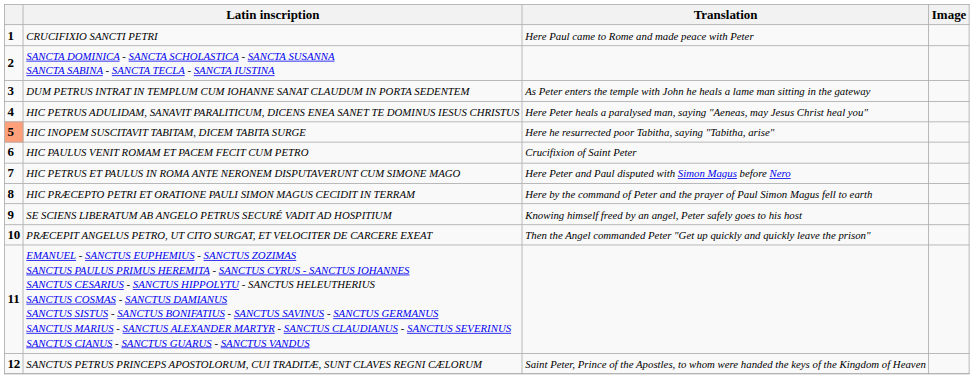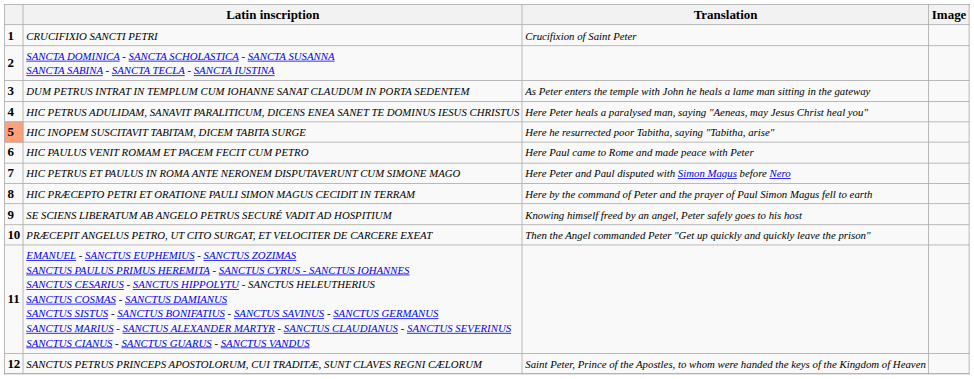 <table class="wikitable">
 <tr>
 <th></th>
 <th>Latin inscription</th>
 <th>Translation</th>
 <th>Image</th>
 </tr>
 <tr>
 <td><strong>1</strong></td>
 <td><small><em>CRUCIFIXIO SANCTI PETRI</em></small></td>
-<td><small><em>Here Paul came to Rome and made peace with Peter</em></small></td>
+<td><small><em>Crucifixion of Saint Peter</em> </small></td>
 <td></td>
 </tr>
 <tr>
 <td><strong>2</strong></td>
 <td><small><em><a href='#'>SANCTA DOMINICA</a> - <a href='#'>SANCTA SCHOLASTICA</a> - <a href='#'>SANCTA SUSANNA</a><br> <a href='#'>SANCTA SABINA</a> - <a href='#'>SANCTA TECLA</a> - <a href='#'>SANCTA IUSTINA</a></em></small></td>
 <td></td>
 <td></td>
 </tr>
 <tr>
 <td><strong>3</strong></td>
 <td><small><em>DUM PETRUS INTRAT IN TEMPLUM CUM IOHANNE SANAT CLAUDUM IN PORTA SEDENTEM</em></small></td>
 <td><small><em>As Peter enters the temple with John he heals a lame man sitting in the gateway</em></small></td>
 <td></td>
 </tr>
 <tr>
 <td><strong>4</strong></td>
 <td><small><em>HIC PETRUS ADULIDAM, SANAVIT PARALITICUM, DICENS ENEA SANET TE DOMINUS IESUS CHRISTUS</em></small></td>
 <td><small><em>Here Peter heals a paralysed man, saying "Aeneas, may Jesus Christ heal you"</em></small></td>
 <td></td>
 </tr>
 <tr>
 <td style="background: lightsalmon;"><strong>5</strong></td>
 <td><small><em>HIC INOPEM SUSCITAVIT TABITAM, DICEM TABITA SURGE</em></small></td>
 <td><small><em>Here he resurrected poor Tabitha, saying "Tabitha, arise"</em></small></td>
 <td></td>
 </tr>
 <tr>
 <td><strong>6</strong></td>
 <td><small><em>HIC PAULUS VENIT ROMAM ET PACEM FECIT CUM PETRO</em></small></td>
-<td><small><em>Crucifixion of Saint Peter</em> </small></td>
+<td><small><em>Here Paul came to Rome and made peace with Peter</em></small></td>
 <td></td>
 </tr>
 <tr>
 <td><strong>7</strong></td>
 <td><small><em>HIC PETRUS ET PAULUS IN ROMA ANTE NERONEM DISPUTAVERUNT CUM SIMONE MAGO</em></small></td>
 <td><small><em>Here Peter and Paul disputed with <a href='#'>Simon Magus</a> before <a href='#'>Nero</a></em></small></td>
 <td></td>
 </tr>
 <tr>
 <td><strong>8</strong></td>
 <td><small><em>HIC PRÆCEPTO PETRI ET ORATIONE PAULI SIMON MAGUS CECIDIT IN TERRAM</em></small></td>
 <td><small><em>Here by the command of Peter and the prayer of Paul Simon Magus fell to earth</em></small></td>
 <td></td>
 </tr>
 <tr>
 <td><strong>9</strong></td>
 <td><small><em>SE SCIENS LIBERATUM AB ANGELO PETRUS SECURÉ VADIT AD HOSPITIUM</em></small></td>
 <td><small><em>Knowing himself freed by an angel, Peter safely goes to his host</em></small></td>
 <td></td>
 </tr>
 <tr>
 <td><strong>10</strong></td>
 <td><small><em>PRÆCEPIT ANGELUS PETRO, UT CITO SURGAT, ET VELOCITER DE CARCERE EXEAT</em></small></td>
 <td><small><em>Then the Angel commanded Peter "Get up quickly and quickly leave the prison"</em></small></td>
 <td></td>
 </tr>
 <tr>
 <td><strong>11</strong></td>
 <td><small><em><a href='#'>EMANUEL</a></em> - <em><a href='#'>SANCTUS EUPHEMIUS</a></em> - <em><a href='#'>SANCTUS ZOZIMAS</a></em> <br>    <em><a href='#'>SANCTUS PAULUS PRIMUS HEREMITA</a></em> - <em><a href='#'>SANCTUS CYRUS</em> - <em>SANCTUS IOHANNES</a></em><br> <em><a href='#'>SANCTUS CESARIUS</a></em> - <em><a href='#'>SANCTUS HIPPOLYTU</a></em> - <em>SANCTUS HELEUTHERIUS</em><br> <em><a href='#'>SANCTUS COSMAS</a></em> - <em><a href='#'>SANCTUS DAMIANUS</a></em><br> <em><a href='#'>SANCTUS SISTUS</a></em> - <em><a href='#'>SANCTUS BONIFATIUS</a></em> - <em><a href='#'>SANCTUS SAVINUS</a></em> - <em><a href='#'>SANCTUS GERMANUS</a></em><br> <em><a href='#'>SANCTUS MARIUS</a></em> - <em><a href='#'>SANCTUS ALEXANDER MARTYR</a></em> - <em><a href='#'>SANCTUS CLAUDIANUS</a></em> - <em><a href='#'>SANCTUS SEVERINUS</a></em><br> <em><a href='#'>SANCTUS CIANUS</a></em> - <em><a href='#'>SANCTUS GUARUS</a></em> - <em><a href='#'>SANCTUS VANDUS</a></em></small></td>
 <td></td>
 <td></td>
 </tr>
 <tr>
 <td><strong>12</strong></td>
 <td><small><em>SANCTUS PETRUS PRINCEPS APOSTOLORUM, CUI TRADITÆ, SUNT CLAVES REGNI CÆLORUM</em></small></td>
 <td><small><em>Saint Peter, Prince of the Apostles, to whom were handed the keys of the Kingdom of Heaven</em></small></td>
 <td></td>
 </tr>
 <tr>
 </tr>
 </table>
